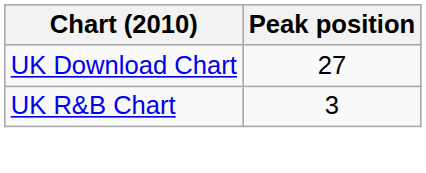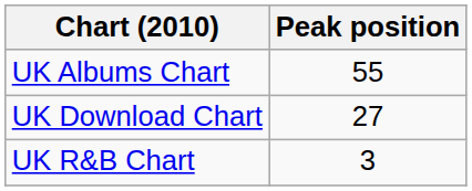 <table class="wikitable sortable">
 <tr>
 <th>Chart (2010)</th>
 <th>Peak position</th>
+</tr>
+<tr>
+<td><a href='#'>UK Albums Chart</a></td>
+<td align="center">55</td>
 </tr>
 <tr>
 <td><a href='#'>UK Download Chart</a></td>
 <td align="center">27</td>
 </tr>
 <tr>
 <td><a href='#'>UK R&B Chart</a></td>
 <td align="center">3</td>
 </tr>
 </table>
